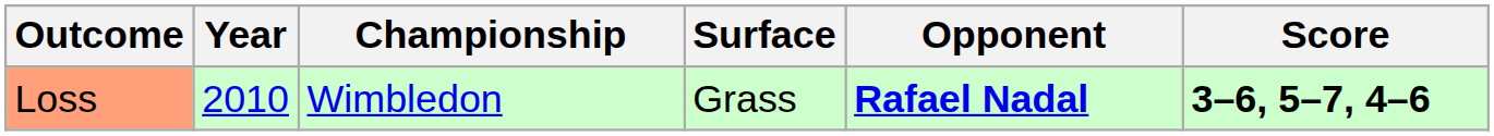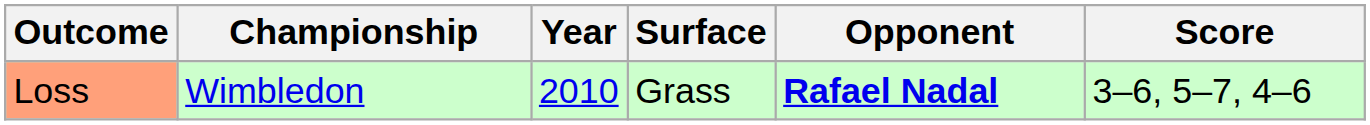 <table class="sortable wikitable">
 <tr>
 <th style="width:65px">Outcome</th>
+<th style="width:200px">Championship</th>
 <th style="width:35px">Year</th>
-<th style="width:200px">Championship</th>
 <th style="width:50px">Surface</th>
 <th style="width:200px">Opponent</th>
 <th style="width:210px" class="unsortable">Score</th>
 </tr>
 <tr style="background:#cfc;">
 <td bgcolor=ffa07a>Loss</td>
+<td><a href='#'>Wimbledon</a></td>
 <td><a href='#'>2010</a></td>
-<td><a href='#'>Wimbledon</a></td>
 <td>Grass</td>
 <td><strong> <a href='#'>Rafael Nadal</a></strong></td>
-<td><strong>3–6, 5–7, 4–6</strong></td>
+<td>3–6, 5–7, 4–6</td>
 </tr>
 </table>
